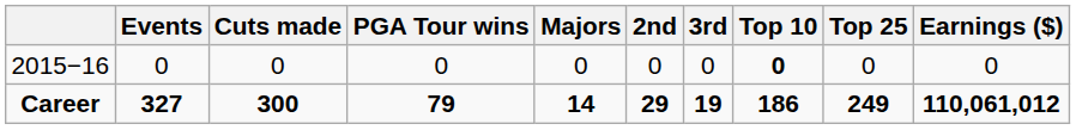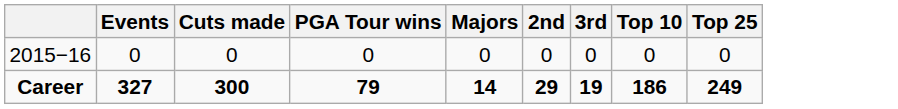 <table class=wikitable style="font-size:95%;text-align:center">
 <tr>
 <th></th>
 <th>Events</th>
 <th>Cuts made</th>
 <th>PGA Tour wins</th>
 <th>Majors</th>
 <th>2nd</th>
 <th>3rd</th>
 <th>Top 10</th>
 <th>Top 25</th>
-<th>Earnings ($)</th>
 </tr>
 <tr>
 <td>2015−16</td>
 <td>0</td>
 <td>0</td>
 <td>0</td>
 <td>0</td>
 <td>0</td>
 <td>0</td>
-<td><strong>0</strong></td>
 <td>0</td>
 <td>0</td>
 </tr>
 <tr>
 <td><strong>Career</strong></td>
 <td><strong>327</strong></td>
 <td><strong>300</strong></td>
 <td><strong>79</strong></td>
 <td><strong>14</strong></td>
 <td><strong>29</strong></td>
 <td><strong>19</strong></td>
 <td><strong>186</strong></td>
 <td><strong>249</strong></td>
-<td><strong>110,061,012</strong></td>
 </tr>
 </table>
